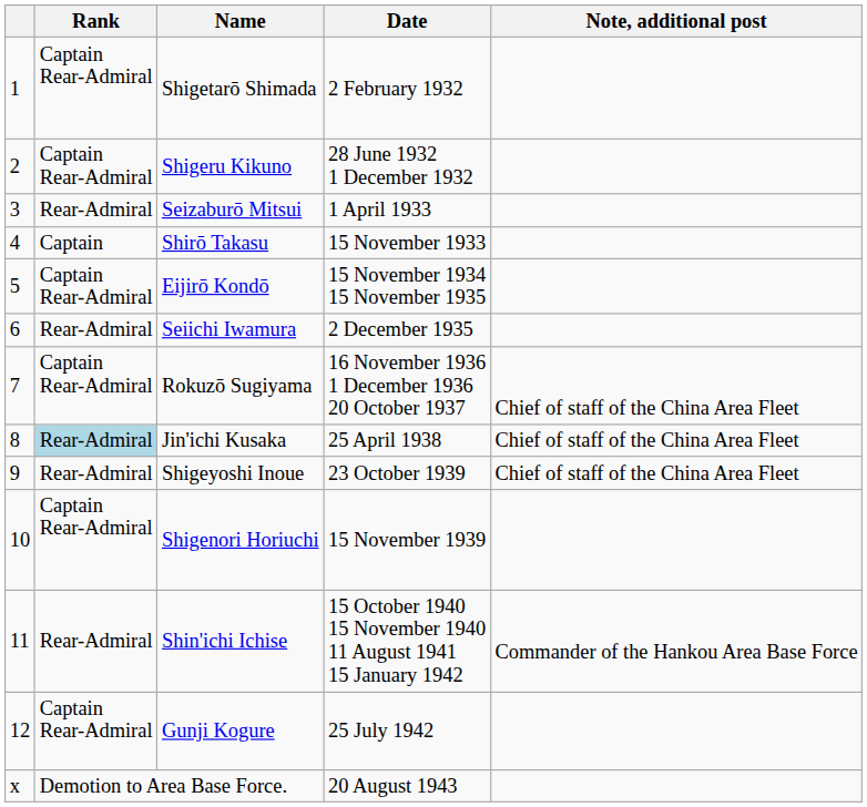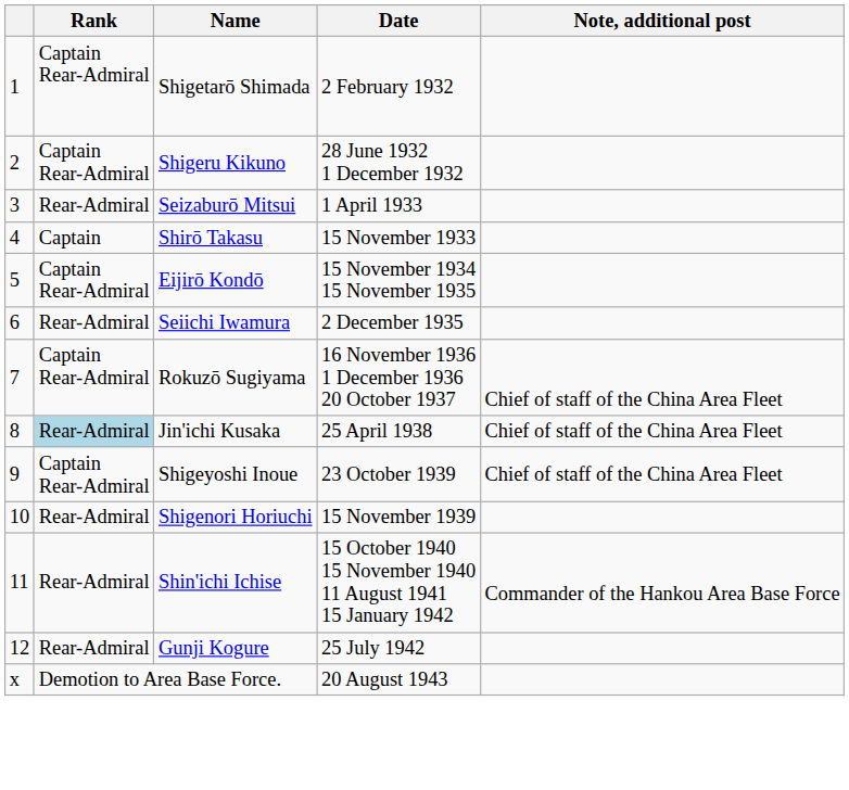 <table class=wikitable>
 <tr>
 <th></th>
 <th>Rank</th>
 <th>Name</th>
 <th>Date</th>
 <th>Note, additional post</th>
 </tr>
 <tr>
 <td>1</td>
 <td>Captain<br>Rear-Admiral<br><br><br></td>
 <td>Shigetarō Shimada</td>
 <td>2 February 1932</td>
 <td></td>
 </tr>
 <tr>
 <td>2</td>
 <td>Captain<br>Rear-Admiral</td>
 <td><a href='#'>Shigeru Kikuno</a></td>
 <td>28 June 1932<br>1 December 1932</td>
 <td></td>
 </tr>
 <tr>
 <td>3</td>
 <td>Rear-Admiral</td>
 <td><a href='#'>Seizaburō Mitsui</a></td>
 <td>1 April 1933</td>
 <td></td>
 </tr>
 <tr>
 <td>4</td>
 <td>Captain</td>
 <td><a href='#'>Shirō Takasu</a></td>
 <td>15 November 1933</td>
 <td></td>
 </tr>
 <tr>
 <td>5</td>
 <td>Captain<br>Rear-Admiral</td>
 <td><a href='#'>Eijirō Kondō</a></td>
 <td>15 November 1934<br>15 November 1935</td>
 <td></td>
 </tr>
 <tr>
 <td>6</td>
 <td>Rear-Admiral</td>
 <td><a href='#'>Seiichi Iwamura</a></td>
 <td>2 December 1935</td>
 <td></td>
 </tr>
 <tr>
 <td>7</td>
 <td>Captain<br>Rear-Admiral<br><br></td>
 <td>Rokuzō Sugiyama</td>
 <td>16 November 1936<br>1 December 1936<br>20 October 1937</td>
 <td><br><br>Chief of staff of the China Area Fleet</td>
 </tr>
 <tr>
 <td>8</td>
 <td style="background: lightblue;">Rear-Admiral</td>
 <td>Jin'ichi Kusaka</td>
 <td>25 April 1938</td>
 <td>Chief of staff of the China Area Fleet</td>
 </tr>
 <tr>
 <td>9</td>
-<td>Rear-Admiral</td>
+<td>Captain<br>Rear-Admiral</td>
 <td>Shigeyoshi Inoue</td>
 <td>23 October 1939</td>
 <td>Chief of staff of the China Area Fleet</td>
 </tr>
 <tr>
 <td>10</td>
-<td>Captain<br>Rear-Admiral<br><br><br></td>
+<td>Rear-Admiral</td>
 <td><a href='#'>Shigenori Horiuchi</a></td>
 <td>15 November 1939</td>
 <td></td>
 </tr>
 <tr>
 <td>11</td>
 <td>Rear-Admiral</td>
 <td><a href='#'>Shin'ichi Ichise</a></td>
 <td>15 October 1940<br>15 November 1940<br>11 August 1941<br>15 January 1942</td>
 <td><br><br>Commander of the Hankou Area Base Force<br><br></td>
 </tr>
 <tr>
 <td>12</td>
-<td>Captain<br>Rear-Admiral<br><br></td>
+<td>Rear-Admiral</td>
 <td><a href='#'>Gunji Kogure</a></td>
 <td>25 July 1942</td>
 <td></td>
 </tr>
 <tr>
 <td>x</td>
 <td colspan="2">Demotion to Area Base Force.</td>
 <td>20 August 1943</td>
 <td></td>
 </tr>
 </table>
